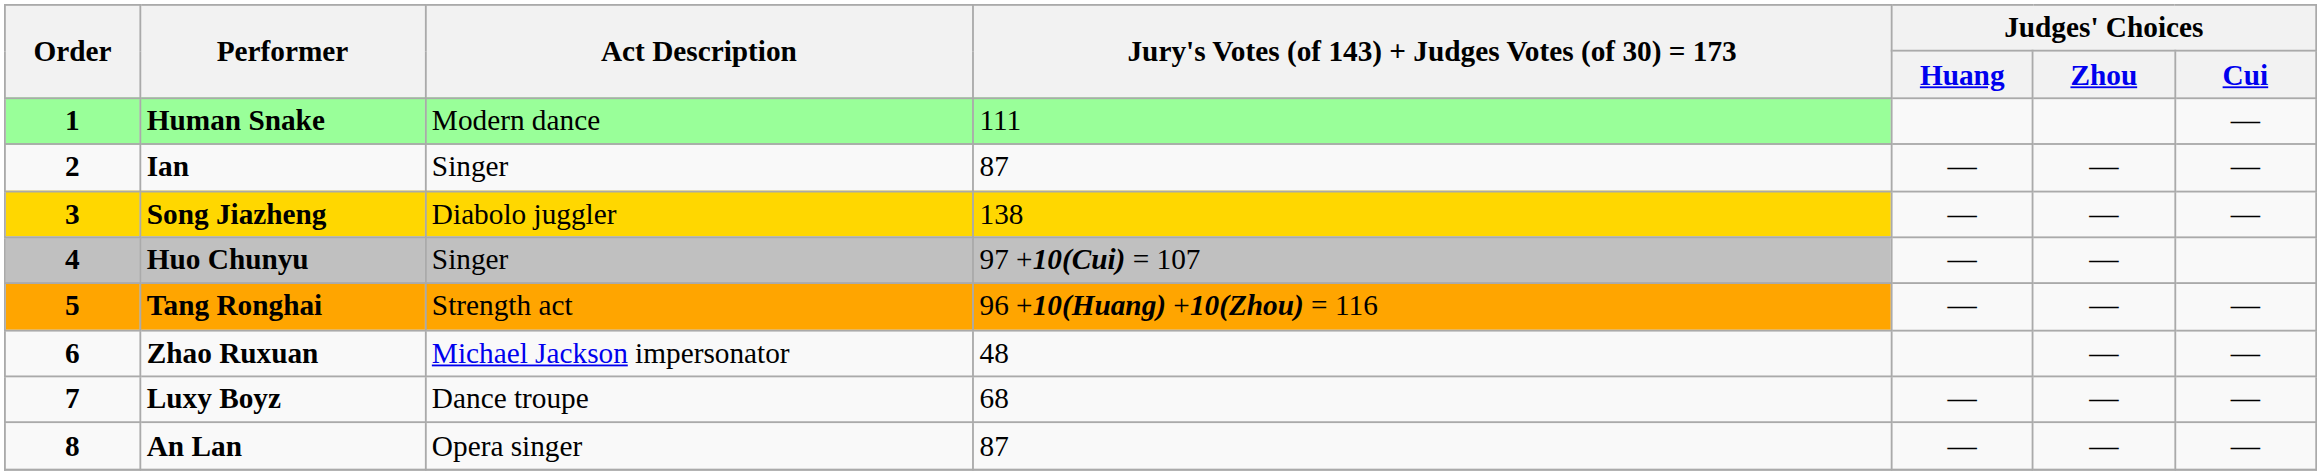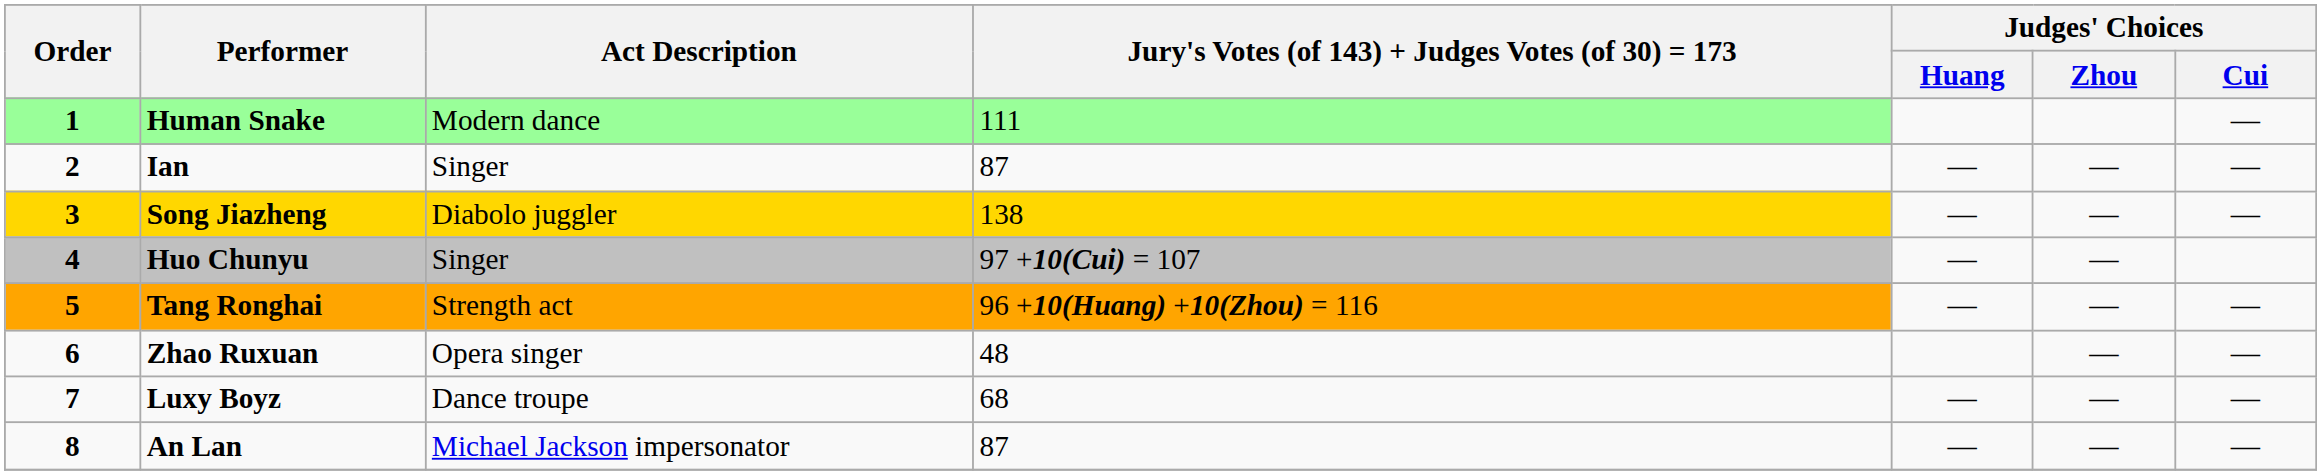 <table class="wikitable" style="width:100%;">
 <tr>
 <th rowspan=2>Order</th>
 <th rowspan=2>Performer</th>
 <th rowspan=2>Act Description</th>
 <th rowspan=2>Jury's Votes (of 143) + Judges Votes (of 30) = 173</th>
 <th colspan=3>Judges' Choices</th>
 </tr>
 <tr>
 <th width="70"><a href='#'>Huang</a></th>
 <th width="70"><a href='#'>Zhou</a></th>
 <th width="70"><a href='#'>Cui</a></th>
 </tr>
 <tr>
 <td style="background: #99FF99" align="center"><strong>1</strong></td>
 <td style="background: #99FF99"><strong>Human Snake</strong></td>
 <td style="background: #99FF99">Modern dance</td>
 <td style="background: #99FF99">111</td>
 <td align="center"></td>
 <td align="center"></td>
 <td align="center">—</td>
 </tr>
 <tr>
 <td align="center"><strong>2</strong></td>
 <td><strong>Ian</strong></td>
 <td>Singer</td>
 <td>87</td>
 <td align="center">—</td>
 <td align="center">—</td>
 <td align="center">—</td>
 </tr>
 <tr>
 <td style="background: gold" align="center"><strong>3</strong></td>
 <td style="background: gold"><strong>Song Jiazheng</strong></td>
 <td style="background: gold">Diabolo juggler</td>
 <td style="background: gold">138</td>
 <td align="center">—</td>
 <td align="center">—</td>
 <td align="center">—</td>
 </tr>
 <tr>
 <td style="background: silver" align="center"><strong>4</strong></td>
 <td style="background: silver"><strong>Huo Chunyu</strong></td>
 <td style="background: silver">Singer</td>
 <td style="background: silver">97 +<strong><em>10(Cui)</em></strong> = 107</td>
 <td align="center">—</td>
 <td align="center">—</td>
 <td align="center"></td>
 </tr>
 <tr>
 <td style="background: orange" align="center"><strong>5</strong></td>
 <td style="background: orange"><strong>Tang Ronghai</strong></td>
 <td style="background: orange">Strength act</td>
 <td style="background: orange">96 +<strong><em>10(Huang)</em></strong> +<strong><em>10(Zhou)</em></strong> = 116</td>
 <td align="center">—</td>
 <td align="center">—</td>
 <td align="center">—</td>
 </tr>
 <tr>
 <td align="center"><strong>6</strong></td>
 <td><strong>Zhao Ruxuan</strong></td>
-<td><a href='#'>Michael Jackson</a> impersonator</td>
+<td>Opera singer</td>
 <td>48</td>
 <td align="center"></td>
 <td align="center">—</td>
 <td align="center">—</td>
 </tr>
 <tr>
 <td align="center"><strong>7</strong></td>
 <td><strong>Luxy Boyz</strong></td>
 <td>Dance troupe</td>
 <td>68</td>
 <td align="center">—</td>
 <td align="center">—</td>
 <td align="center">—</td>
 </tr>
 <tr>
 <td align="center"><strong>8</strong></td>
 <td><strong>An Lan</strong></td>
-<td>Opera singer</td>
+<td><a href='#'>Michael Jackson</a> impersonator</td>
 <td>87</td>
 <td align="center">—</td>
 <td align="center">—</td>
 <td align="center">—</td>
 </tr>
 <tr>
 </tr>
 </table>
